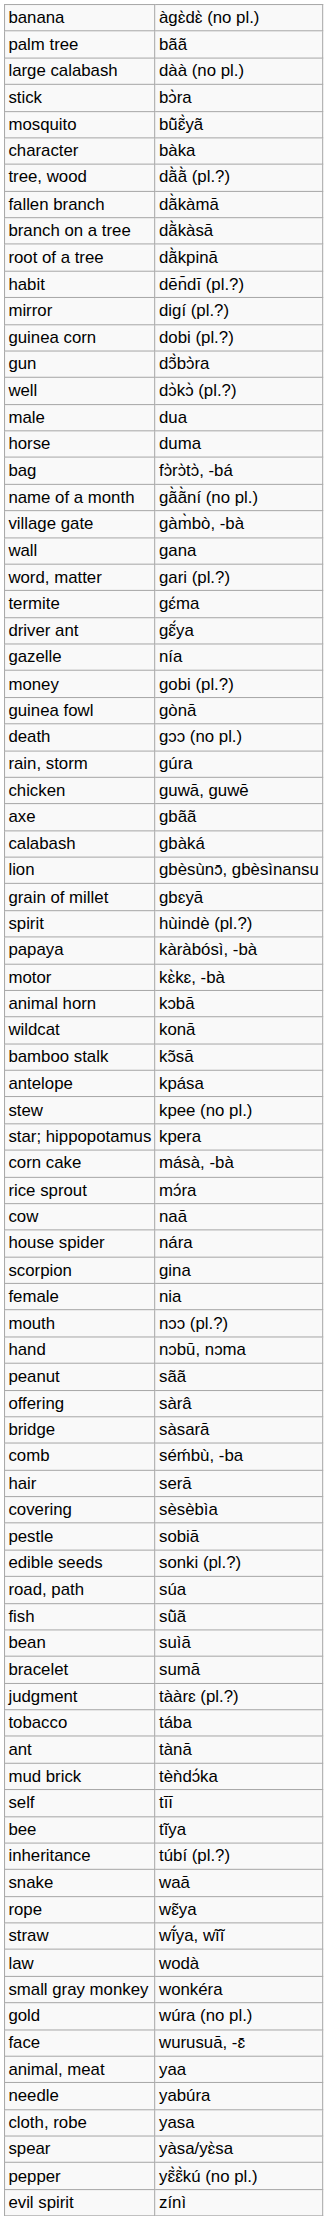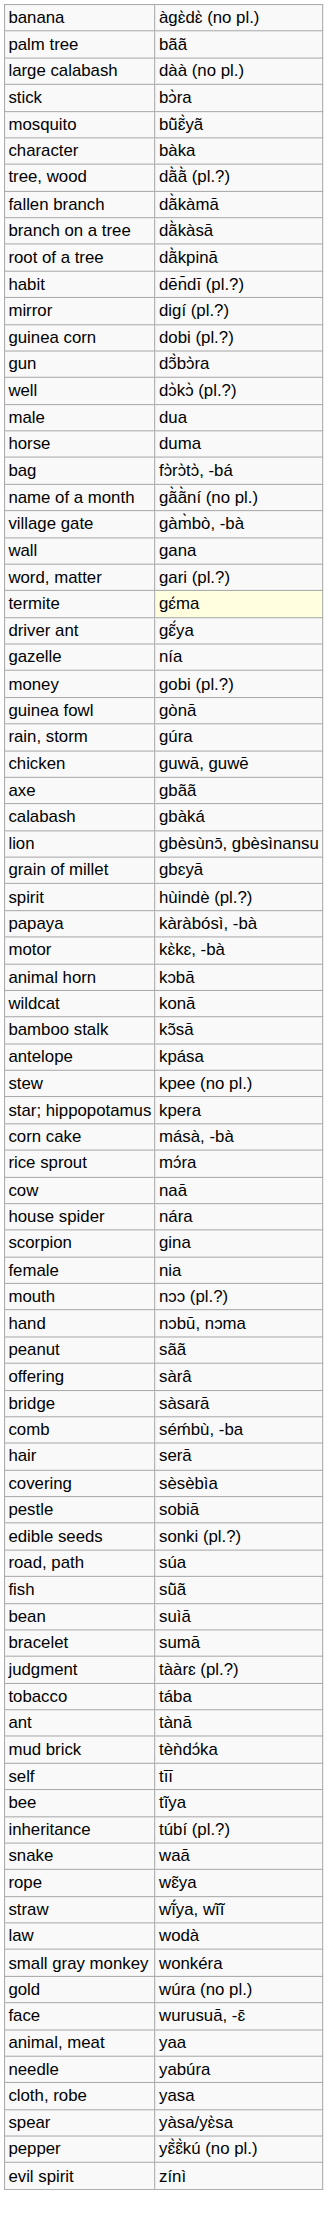 <table class="wikitable">
 <tr>
 <td>banana</td>
 <td>àgɛ̀dɛ̀ (no pl.)</td>
 </tr>
 <tr>
 <td>palm tree</td>
 <td>bãã</td>
 </tr>
 <tr>
 <td>large calabash</td>
 <td>dàà (no pl.)</td>
 </tr>
 <tr>
 <td>stick</td>
 <td>bɔ̀ra</td>
 </tr>
 <tr>
 <td>mosquito</td>
 <td>bũ̀ɛ̃̀yã</td>
 </tr>
 <tr>
 <td>character</td>
 <td>bàka</td>
 </tr>
 <tr>
 <td>tree, wood</td>
 <td>dã̀ã̀ (pl.?)</td>
 </tr>
 <tr>
 <td>fallen branch</td>
 <td>dã̀kàmā</td>
 </tr>
 <tr>
 <td>branch on a tree</td>
 <td>dã̀kàsā</td>
 </tr>
 <tr>
 <td>root of a tree</td>
 <td>dã̀kpinā</td>
 </tr>
 <tr>
 <td>habit</td>
 <td>dēn̄dī (pl.?)</td>
 </tr>
 <tr>
 <td>mirror</td>
 <td>digí (pl.?)</td>
 </tr>
 <tr>
 <td>guinea corn</td>
 <td>dobi (pl.?)</td>
 </tr>
 <tr>
 <td>gun</td>
 <td>dɔ̃̀bɔ̀ra</td>
 </tr>
 <tr>
 <td>well</td>
 <td>dɔ̀kɔ̀ (pl.?)</td>
 </tr>
 <tr>
 <td>male</td>
 <td>dua</td>
 </tr>
 <tr>
 <td>horse</td>
 <td>duma</td>
 </tr>
 <tr>
 <td>bag</td>
 <td>fɔ̀rɔ̀tɔ̀, -bá</td>
 </tr>
 <tr>
 <td>name of a month</td>
 <td>gã̀ã̀ní (no pl.)</td>
 </tr>
 <tr>
 <td>village gate</td>
 <td>gàm̀bò, -bà</td>
 </tr>
 <tr>
 <td>wall</td>
 <td>gana</td>
 </tr>
 <tr>
 <td>word, matter</td>
 <td>gari (pl.?)</td>
 </tr>
 <tr>
 <td>termite</td>
-<td>gɛ́ma</td>
+<td style="background: lightyellow;">gɛ́ma</td>
 </tr>
 <tr>
 <td>driver ant</td>
 <td>gɛ̃́ya</td>
 </tr>
 <tr>
 <td>gazelle</td>
 <td>nía</td>
 </tr>
 <tr>
 <td>money</td>
 <td>gobi (pl.?)</td>
 </tr>
 <tr>
 <td>guinea fowl</td>
 <td>gònā</td>
-</tr>
-<tr>
-<td>death</td>
-<td>gɔɔ (no pl.)</td>
 </tr>
 <tr>
 <td>rain, storm</td>
 <td>gúra</td>
 </tr>
 <tr>
 <td>chicken</td>
 <td>guwā, guwē</td>
 </tr>
 <tr>
 <td>axe</td>
 <td>gbãã</td>
 </tr>
 <tr>
 <td>calabash</td>
 <td>gbàká</td>
 </tr>
 <tr>
 <td>lion</td>
 <td>gbèsùnɔ̄, gbèsìnansu</td>
 </tr>
 <tr>
 <td>grain of millet</td>
 <td>gbɛyā</td>
 </tr>
 <tr>
 <td>spirit</td>
 <td>hùindè (pl.?)</td>
 </tr>
 <tr>
 <td>papaya</td>
 <td>kàràbósì, -bà</td>
 </tr>
 <tr>
 <td>motor</td>
 <td>kɛ̀kɛ, -bà</td>
 </tr>
 <tr>
 <td>animal horn</td>
 <td>kɔbā</td>
 </tr>
 <tr>
 <td>wildcat</td>
 <td>konā</td>
 </tr>
 <tr>
 <td>bamboo stalk</td>
 <td>kɔ̃sā</td>
 </tr>
 <tr>
 <td>antelope</td>
 <td>kpása</td>
 </tr>
 <tr>
 <td>stew</td>
 <td>kpee (no pl.)</td>
 </tr>
 <tr>
 <td>star; hippopotamus</td>
 <td>kpera</td>
 </tr>
 <tr>
 <td>corn cake</td>
 <td>másà, -bà</td>
 </tr>
 <tr>
 <td>rice sprout</td>
 <td>mɔ́ra</td>
 </tr>
 <tr>
 <td>cow</td>
 <td>naā</td>
 </tr>
 <tr>
 <td>house spider</td>
 <td>nára</td>
 </tr>
 <tr>
 <td>scorpion</td>
 <td>gina</td>
 </tr>
 <tr>
 <td>female</td>
 <td>nia</td>
 </tr>
 <tr>
 <td>mouth</td>
 <td>nɔɔ (pl.?)</td>
 </tr>
 <tr>
 <td>hand</td>
 <td>nɔbū, nɔma</td>
 </tr>
 <tr>
 <td>peanut</td>
 <td>sãã</td>
 </tr>
 <tr>
 <td>offering</td>
 <td>sàrâ</td>
 </tr>
 <tr>
 <td>bridge</td>
 <td>sàsarā</td>
 </tr>
 <tr>
 <td>comb</td>
 <td>séḿbù, -ba</td>
 </tr>
 <tr>
 <td>hair</td>
 <td>serā</td>
 </tr>
 <tr>
 <td>covering</td>
 <td>sèsèbìa</td>
 </tr>
 <tr>
 <td>pestle</td>
 <td>sobiā</td>
 </tr>
 <tr>
 <td>edible seeds</td>
 <td>sonki (pl.?)</td>
 </tr>
 <tr>
 <td>road, path</td>
 <td>súa</td>
 </tr>
 <tr>
 <td>fish</td>
 <td>sũ̀ã</td>
 </tr>
 <tr>
 <td>bean</td>
 <td>suìā</td>
 </tr>
 <tr>
 <td>bracelet</td>
 <td>sumā</td>
 </tr>
 <tr>
 <td>judgment</td>
 <td>tààrɛ (pl.?)</td>
 </tr>
 <tr>
 <td>tobacco</td>
 <td>tába</td>
 </tr>
 <tr>
 <td>ant</td>
 <td>tànā</td>
 </tr>
 <tr>
 <td>mud brick</td>
 <td>tèǹdɔ́ka</td>
 </tr>
 <tr>
 <td>self</td>
 <td>tīī</td>
 </tr>
 <tr>
 <td>bee</td>
 <td>tĩya</td>
 </tr>
 <tr>
 <td>inheritance</td>
 <td>túbí (pl.?)</td>
 </tr>
 <tr>
 <td>snake</td>
 <td>waā</td>
 </tr>
 <tr>
 <td>rope</td>
 <td>wɛ̃ya</td>
 </tr>
 <tr>
 <td>straw</td>
 <td>wĩ́ya, wĩĩ</td>
 </tr>
 <tr>
 <td>law</td>
 <td>wodà</td>
 </tr>
 <tr>
 <td>small gray monkey</td>
 <td>wonkéra</td>
 </tr>
 <tr>
 <td>gold</td>
 <td>wúra (no pl.)</td>
 </tr>
 <tr>
 <td>face</td>
 <td>wurusuā, -ɛ̄</td>
 </tr>
 <tr>
 <td>animal, meat</td>
 <td>yaa</td>
 </tr>
 <tr>
 <td>needle</td>
 <td>yabúra</td>
 </tr>
 <tr>
 <td>cloth, robe</td>
 <td>yasa</td>
 </tr>
 <tr>
 <td>spear</td>
 <td>yàsa/yɛ̀sa</td>
 </tr>
 <tr>
 <td>pepper</td>
 <td>yɛ̃̀ɛ̃̀kú (no pl.)</td>
 </tr>
 <tr>
 <td>evil spirit</td>
 <td>zínì</td>
 </tr>
 </table>
